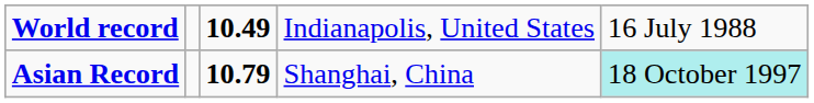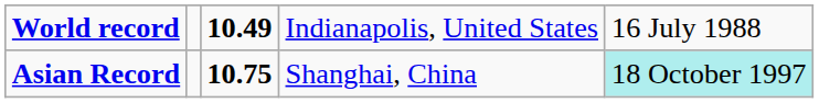 <table class="wikitable">
 <tr>
 <td><strong><a href='#'>World record</a></strong></td>
 <td></td>
 <td><strong>10.49</strong></td>
 <td><a href='#'>Indianapolis</a>, <a href='#'>United States</a></td>
 <td>16 July 1988</td>
 </tr>
 <tr>
 <td><strong><a href='#'>Asian Record</a></strong></td>
 <td></td>
-<td><strong>10.79</strong></td>
+<td><strong>10.75</strong></td>
 <td><a href='#'>Shanghai</a>, <a href='#'>China</a></td>
 <td style="background: paleturquoise;">18 October 1997</td>
 </tr>
 </table>
